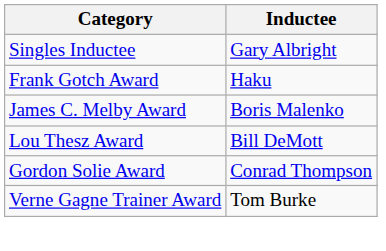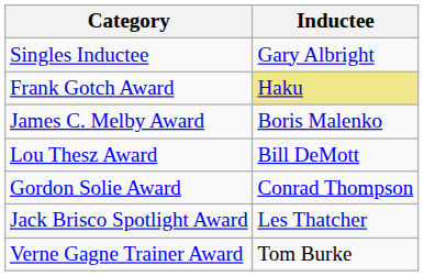 <table class="wikitable">
 <tr>
 <th>Category</th>
 <th>Inductee</th>
 </tr>
 <tr>
 <td><a href='#'>Singles Inductee</a></td>
 <td><a href='#'>Gary Albright</a></td>
 </tr>
 <tr>
 <td><a href='#'>Frank Gotch Award</a></td>
-<td><a href='#'>Haku</a></td>
+<td style="background: khaki;"><a href='#'>Haku</a></td>
 </tr>
 <tr>
 <td><a href='#'>James C. Melby Award</a></td>
 <td><a href='#'>Boris Malenko</a></td>
 </tr>
 <tr>
 <td><a href='#'>Lou Thesz Award</a></td>
 <td><a href='#'>Bill DeMott</a></td>
 </tr>
 <tr>
 <td><a href='#'>Gordon Solie Award</a></td>
 <td><a href='#'>Conrad Thompson</a></td>
 </tr>
 <tr>
+<td><a href='#'>Jack Brisco Spotlight Award</a></td>
+<td><a href='#'>Les Thatcher</a></td>
+</tr>
+<tr>
 <td><a href='#'>Verne Gagne Trainer Award</a></td>
 <td>Tom Burke</td>
 </tr>
 </table>
